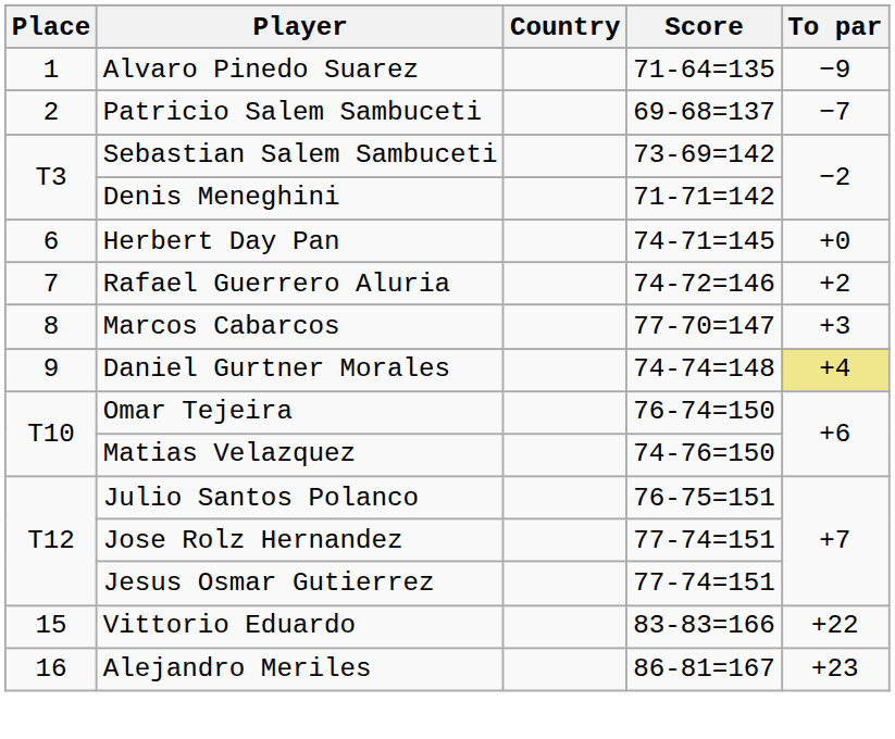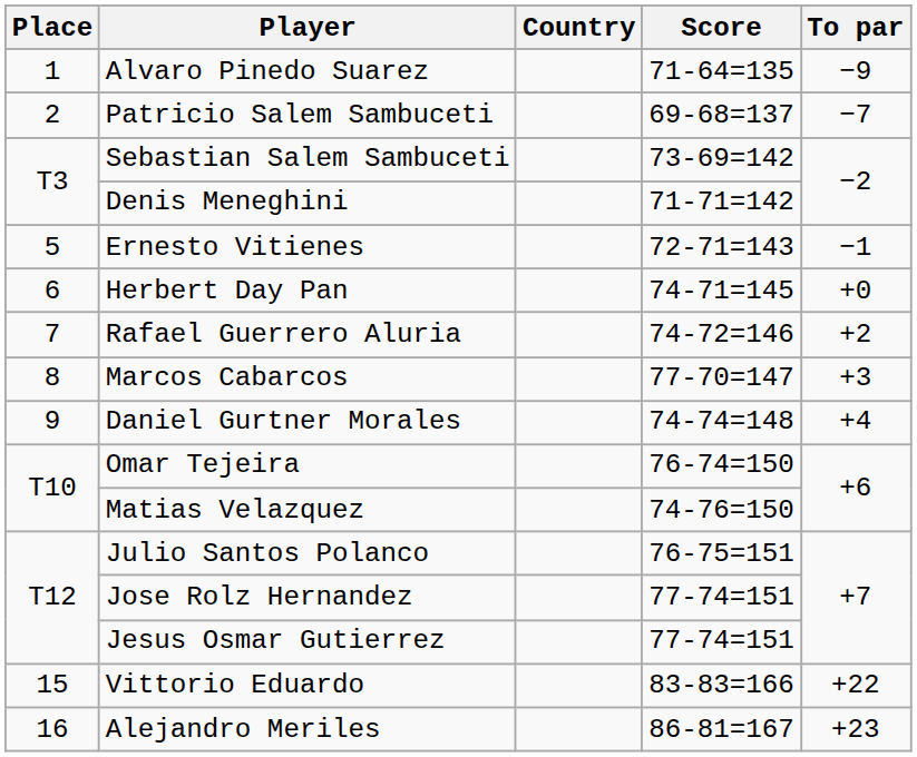 <table class="wikitable">
 <tr>
 <th>Place</th>
 <th>Player</th>
 <th>Country</th>
 <th>Score</th>
 <th>To par</th>
 </tr>
 <tr>
 <td style="text-align:center;">1</td>
 <td>Alvaro Pinedo Suarez</td>
 <td></td>
 <td>71-64=135</td>
 <td style="text-align:center;">−9</td>
 </tr>
 <tr>
 <td style="text-align:center;">2</td>
 <td>Patricio Salem Sambuceti</td>
 <td></td>
 <td>69-68=137</td>
 <td style="text-align:center;">−7</td>
 </tr>
 <tr>
 <td rowspan="2" style="text-align:center;">T3</td>
 <td>Sebastian Salem Sambuceti</td>
 <td></td>
 <td>73-69=142</td>
 <td rowspan="2" style="text-align:center;">−2</td>
 </tr>
 <tr>
 <td>Denis Meneghini</td>
 <td></td>
 <td>71-71=142</td>
 </tr>
 <tr>
+<td style="text-align:center;">5</td>
+<td>Ernesto Vitienes</td>
+<td></td>
+<td>72-71=143</td>
+<td style="text-align:center;">−1</td>
+</tr>
+<tr>
 <td style="text-align:center;">6</td>
 <td>Herbert Day Pan</td>
 <td></td>
 <td>74-71=145</td>
 <td style="text-align:center;">+0</td>
 </tr>
 <tr>
 <td style="text-align:center;">7</td>
 <td>Rafael Guerrero Aluria</td>
 <td></td>
 <td>74-72=146</td>
 <td style="text-align:center;">+2</td>
 </tr>
 <tr>
 <td style="text-align:center;">8</td>
 <td>Marcos Cabarcos</td>
 <td></td>
 <td>77-70=147</td>
 <td style="text-align:center;">+3</td>
 </tr>
 <tr>
 <td style="text-align:center;">9</td>
 <td>Daniel Gurtner Morales</td>
 <td></td>
 <td>74-74=148</td>
-<td style="background: khaki; text-align:center;">+4</td>
+<td style="text-align:center;">+4</td>
 </tr>
 <tr>
 <td rowspan="2" style="text-align:center;">T10</td>
 <td>Omar Tejeira</td>
 <td></td>
 <td>76-74=150</td>
 <td rowspan="2" style="text-align:center;">+6</td>
 </tr>
 <tr>
 <td>Matias Velazquez</td>
 <td></td>
 <td>74-76=150</td>
 </tr>
 <tr>
 <td rowspan="3" style="text-align:center;">T12</td>
 <td>Julio Santos Polanco</td>
 <td></td>
 <td>76-75=151</td>
 <td rowspan="3" style="text-align:center;">+7</td>
 </tr>
 <tr>
 <td>Jose Rolz Hernandez</td>
 <td></td>
 <td>77-74=151</td>
 </tr>
 <tr>
 <td>Jesus Osmar Gutierrez</td>
 <td></td>
 <td>77-74=151</td>
 </tr>
 <tr>
 <td style="text-align:center;">15</td>
 <td>Vittorio Eduardo</td>
 <td></td>
 <td>83-83=166</td>
 <td style="text-align:center;">+22</td>
 </tr>
 <tr>
 <td style="text-align:center;">16</td>
 <td>Alejandro Meriles</td>
 <td></td>
 <td>86-81=167</td>
 <td style="text-align:center;">+23</td>
 </tr>
 </table>
